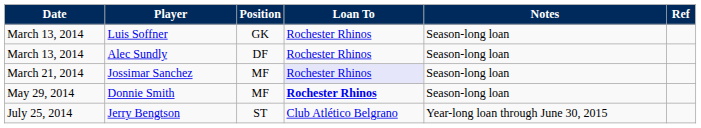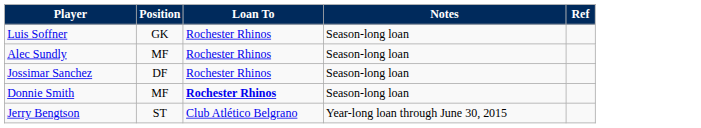 <table class="wikitable" style="text-align:left; font-size:95%;">
 <tr>
-<th style="background:#002A5C; color:white; width:120px;">Date</th>
 <th style="background:#002A5C; color:white; width:160px;">Player</th>
 <th style="background:#002A5C; color:white; width:50px;">Position</th>
 <th style="background:#002A5C; color:white; width:170px;">Loan To</th>
 <th style="background:#002A5C; color:white; width:300px;">Notes</th>
 <th style="background:#002A5C; color:white; width:30px;">Ref</th>
 </tr>
 <tr>
-<td>March 13, 2014</td>
 <td> <a href='#'>Luis Soffner</a></td>
 <td align=center>GK</td>
 <td> <a href='#'>Rochester Rhinos</a></td>
 <td>Season-long loan</td>
 <td></td>
 </tr>
 <tr>
-<td>March 13, 2014</td>
 <td> <a href='#'>Alec Sundly</a></td>
+<td align=center>MF</td>
+<td> <a href='#'>Rochester Rhinos</a></td>
+<td>Season-long loan</td>
+<td></td>
+</tr>
+<tr>
+<td> <a href='#'>Jossimar Sanchez</a></td>
 <td align=center>DF</td>
 <td> <a href='#'>Rochester Rhinos</a></td>
 <td>Season-long loan</td>
 <td></td>
 </tr>
 <tr>
-<td>March 21, 2014</td>
-<td> <a href='#'>Jossimar Sanchez</a></td>
-<td align=center>MF</td>
-<td style="background: lavender;"> <a href='#'>Rochester Rhinos</a></td>
-<td>Season-long loan</td>
-<td></td>
-</tr>
-<tr>
-<td>May 29, 2014</td>
 <td> <a href='#'>Donnie Smith</a></td>
 <td align=center>MF</td>
 <td><strong> <a href='#'>Rochester Rhinos</a></strong></td>
 <td>Season-long loan</td>
 <td></td>
 </tr>
 <tr>
-<td>July 25, 2014</td>
 <td> <a href='#'>Jerry Bengtson</a></td>
 <td align=center>ST</td>
 <td> <a href='#'>Club Atlético Belgrano</a></td>
 <td>Year-long loan through June 30, 2015</td>
 <td></td>
 </tr>
 </table>
